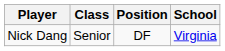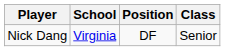 <table class="wikitable sortable" style="text-align:center">
 <tr>
 <th>Player</th>
+<th>School</th>
+<th>Position</th>
 <th>Class</th>
-<th>Position</th>
-<th>School</th>
 </tr>
 <tr>
 <td>Nick Dang</td>
+<td><a href='#'>Virginia</a></td>
+<td>DF</td>
 <td>Senior</td>
-<td>DF</td>
-<td><a href='#'>Virginia</a></td>
 </tr>
 </table>
